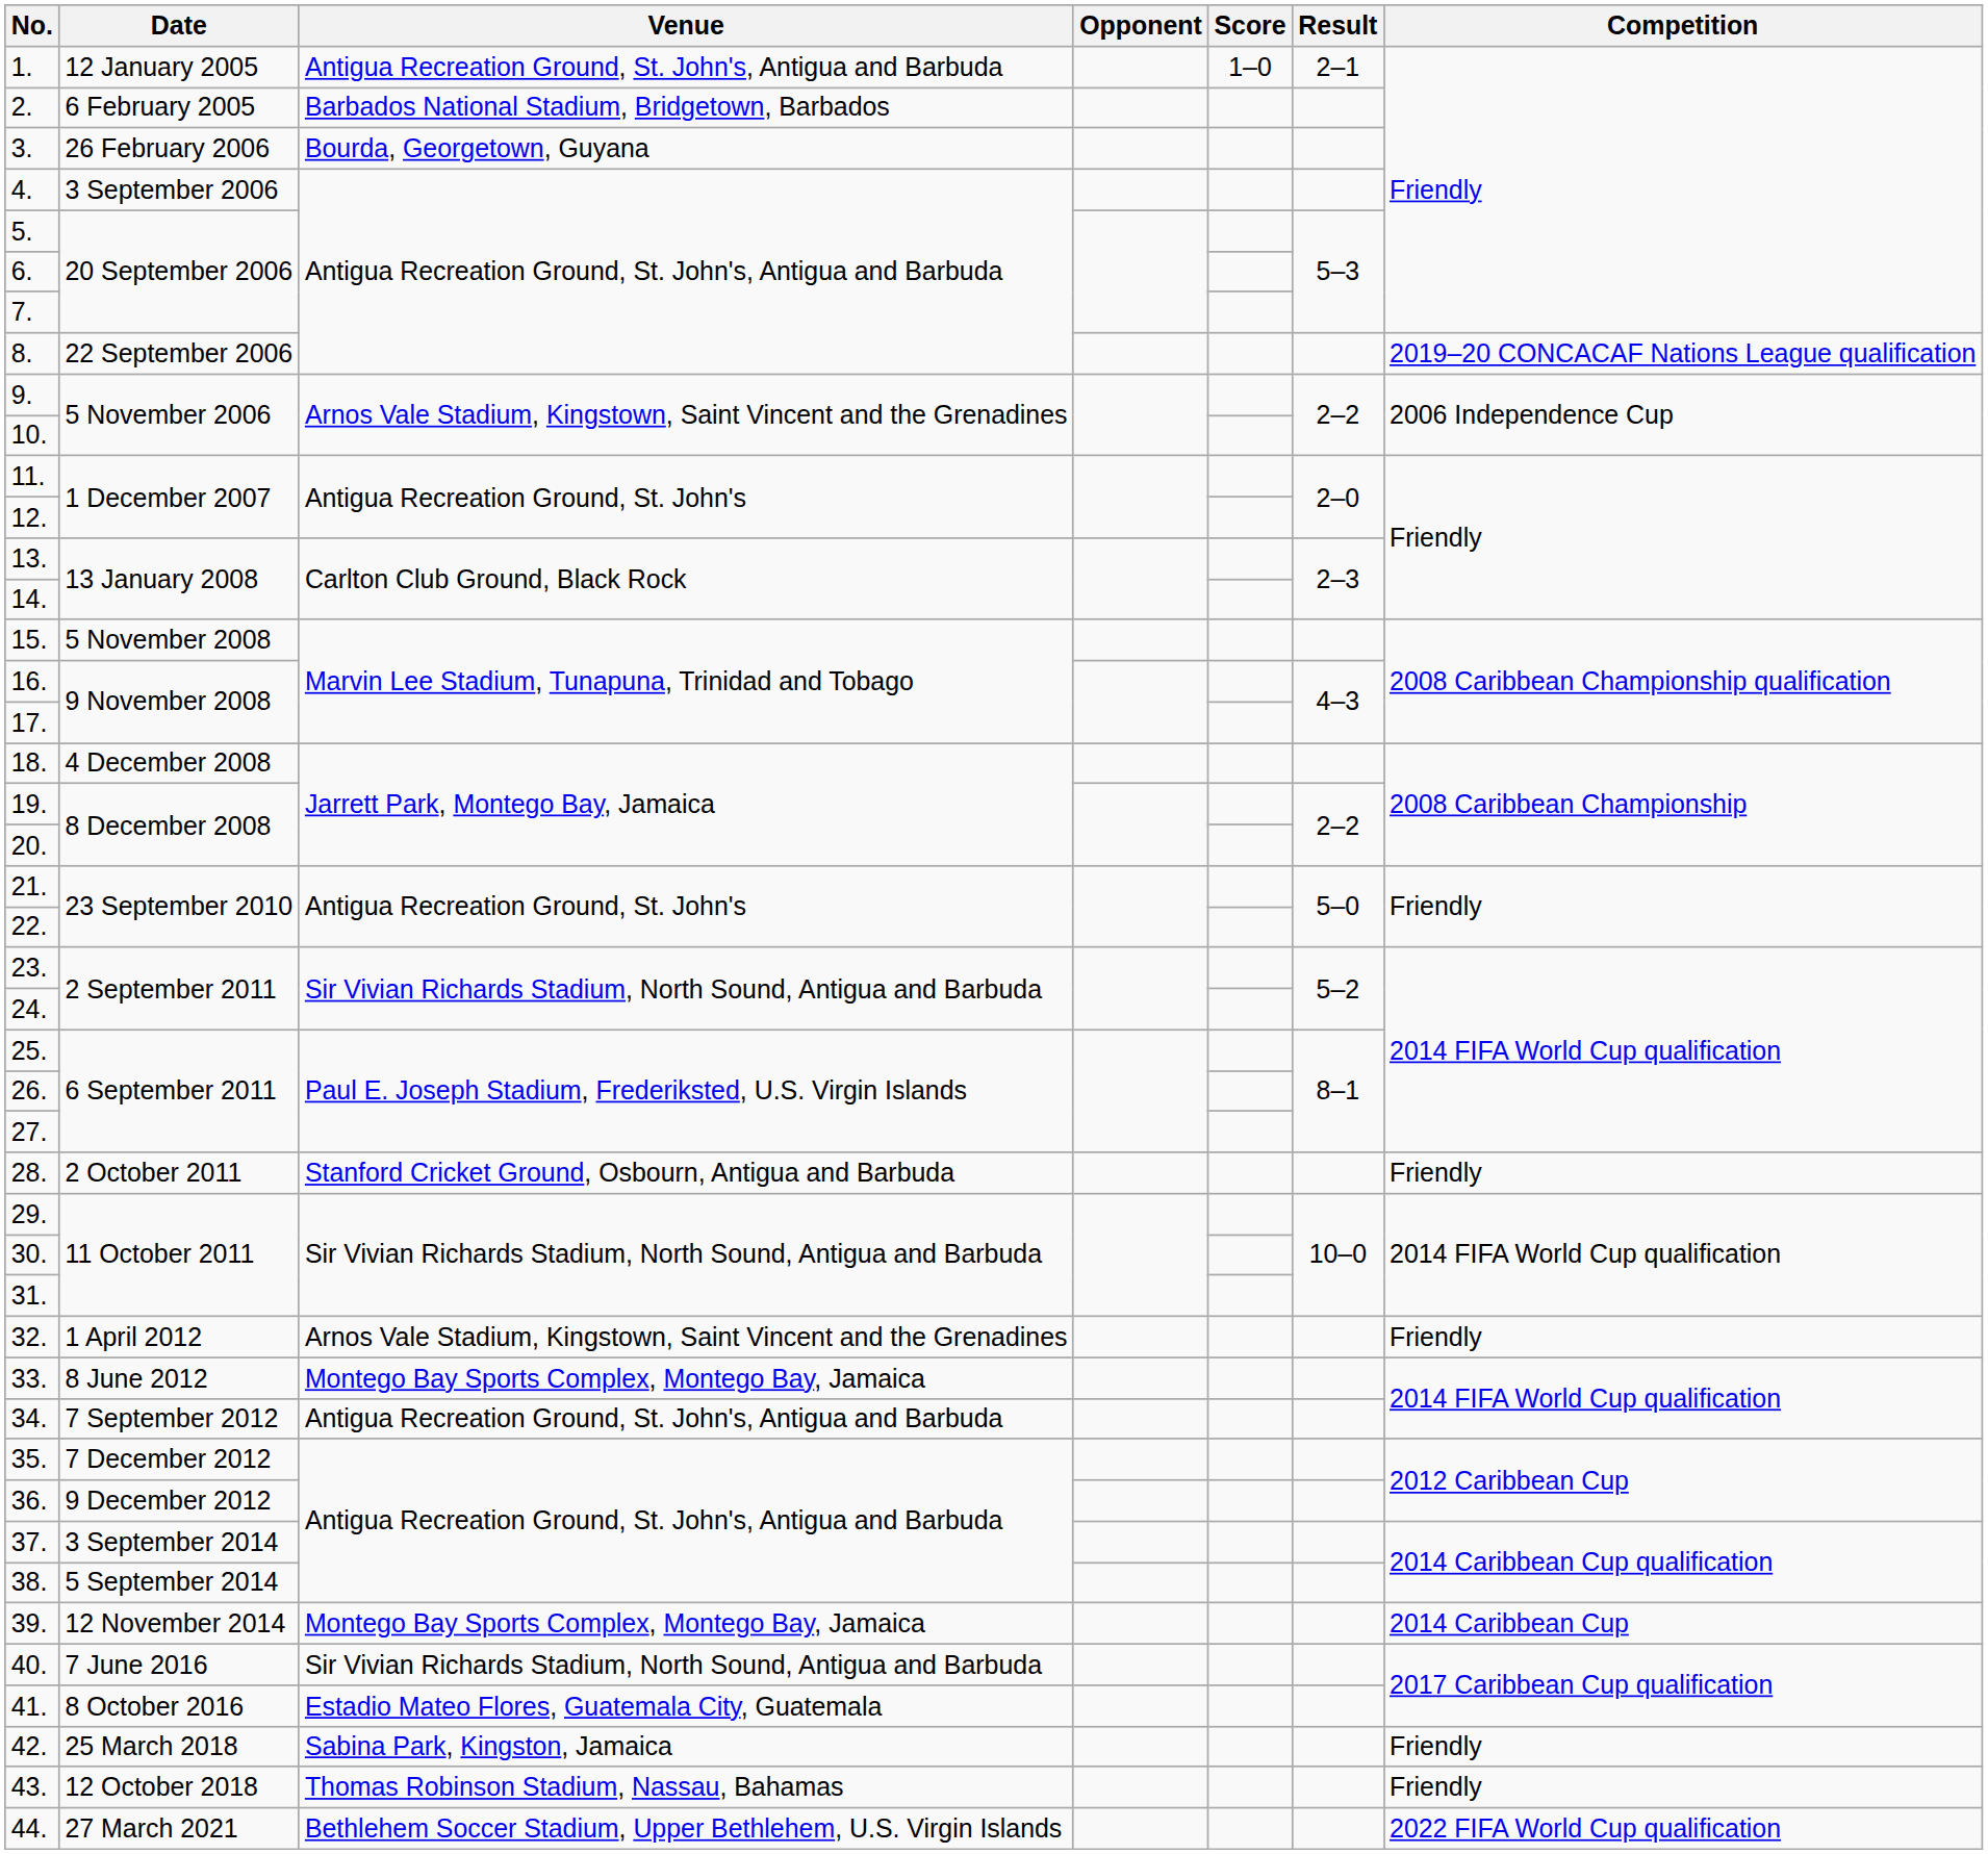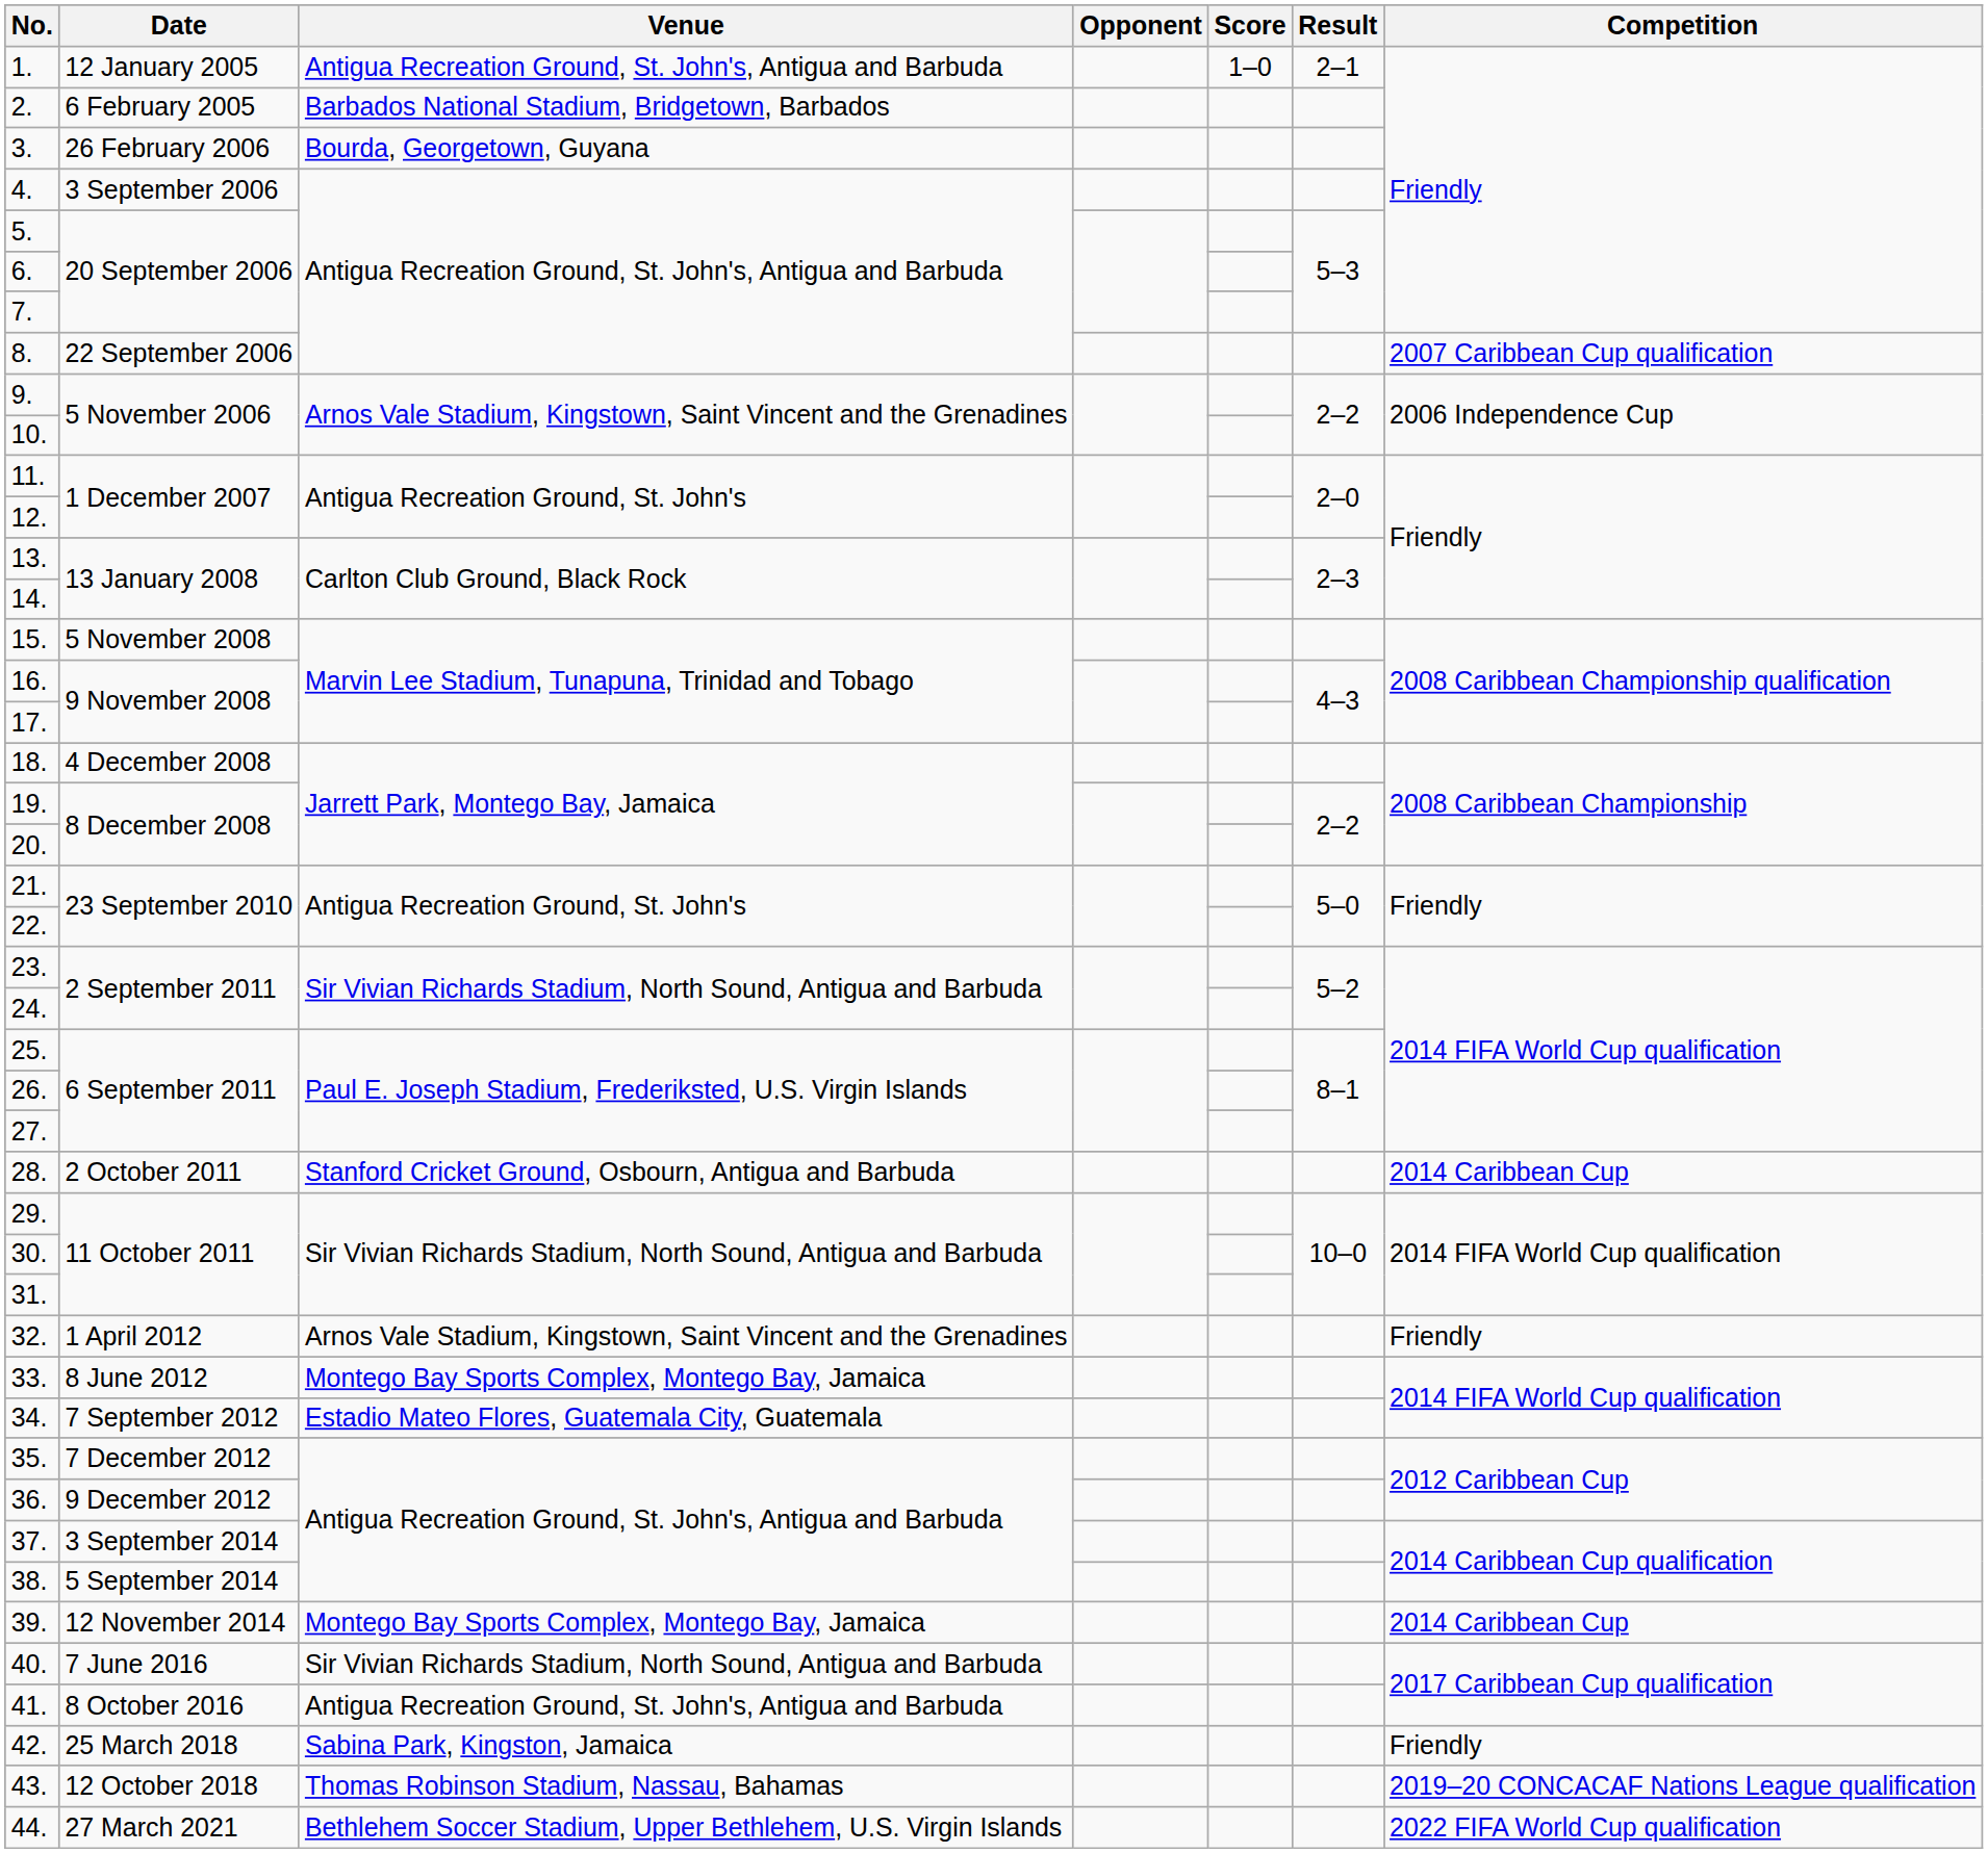 <table class="wikitable collapsible collapsed" style="font-size:90%">
 <tr>
 <th>No.</th>
 <th>Date</th>
 <th>Venue</th>
 <th>Opponent</th>
 <th>Score</th>
 <th>Result</th>
 <th>Competition</th>
 </tr>
 <tr>
 <td>1.</td>
 <td>12 January 2005</td>
 <td><a href='#'>Antigua Recreation Ground</a>, <a href='#'>St. John's</a>, Antigua and Barbuda</td>
 <td></td>
 <td style="text-align:center;">1–0</td>
 <td style="text-align:center;">2–1</td>
 <td rowspan=7><a href='#'>Friendly</a></td>
 </tr>
 <tr>
 <td>2.</td>
 <td>6 February 2005</td>
 <td><a href='#'>Barbados National Stadium</a>, <a href='#'>Bridgetown</a>, Barbados</td>
 <td></td>
 <td></td>
 <td></td>
 </tr>
 <tr>
 <td>3.</td>
 <td>26 February 2006</td>
 <td><a href='#'>Bourda</a>, <a href='#'>Georgetown</a>, Guyana</td>
 <td></td>
 <td></td>
 <td></td>
 </tr>
 <tr>
 <td>4.</td>
 <td>3 September 2006</td>
 <td rowspan=5>Antigua Recreation Ground, St. John's, Antigua and Barbuda</td>
 <td></td>
 <td></td>
 <td></td>
 </tr>
 <tr>
 <td>5.</td>
 <td rowspan=3>20 September 2006</td>
 <td rowspan=3></td>
 <td></td>
 <td rowspan=3 style="text-align:center;">5–3</td>
 </tr>
 <tr>
 <td>6.</td>
 <td></td>
 </tr>
 <tr>
 <td>7.</td>
 <td></td>
 </tr>
 <tr>
 <td>8.</td>
 <td>22 September 2006</td>
 <td></td>
 <td></td>
 <td></td>
-<td><a href='#'>2019–20 CONCACAF Nations League qualification</a></td>
+<td><a href='#'>2007 Caribbean Cup qualification</a></td>
 </tr>
 <tr>
 <td>9.</td>
 <td rowspan=2>5 November 2006</td>
 <td rowspan=2><a href='#'>Arnos Vale Stadium</a>, <a href='#'>Kingstown</a>, Saint Vincent and the Grenadines</td>
 <td rowspan=2></td>
 <td></td>
 <td rowspan=2 style="text-align:center;">2–2</td>
 <td rowspan=2>2006 Independence Cup</td>
 </tr>
 <tr>
 <td>10.</td>
 <td></td>
 </tr>
 <tr>
 <td>11.</td>
 <td rowspan=2>1 December 2007</td>
 <td rowspan=2>Antigua Recreation Ground, St. John's</td>
 <td rowspan=2></td>
 <td></td>
 <td rowspan=2 style="text-align:center;">2–0</td>
 <td rowspan=4>Friendly</td>
 </tr>
 <tr>
 <td>12.</td>
 <td></td>
 </tr>
 <tr>
 <td>13.</td>
 <td rowspan=2>13 January 2008</td>
 <td rowspan=2>Carlton Club Ground, Black Rock</td>
 <td rowspan=2></td>
 <td></td>
 <td rowspan=2 style="text-align:center;">2–3</td>
 </tr>
 <tr>
 <td>14.</td>
 <td></td>
 </tr>
 <tr>
 <td>15.</td>
 <td>5 November 2008</td>
 <td rowspan=3><a href='#'>Marvin Lee Stadium</a>, <a href='#'>Tunapuna</a>, Trinidad and Tobago</td>
 <td></td>
 <td></td>
 <td></td>
 <td rowspan=3><a href='#'>2008 Caribbean Championship qualification</a></td>
 </tr>
 <tr>
 <td>16.</td>
 <td rowspan=2>9 November 2008</td>
 <td rowspan=2></td>
 <td></td>
 <td rowspan=2 style="text-align:center;">4–3</td>
 </tr>
 <tr>
 <td>17.</td>
 <td></td>
 </tr>
 <tr>
 <td>18.</td>
 <td>4 December 2008</td>
 <td rowspan=3><a href='#'>Jarrett Park</a>, <a href='#'>Montego Bay</a>, Jamaica</td>
 <td></td>
 <td></td>
 <td></td>
 <td rowspan=3><a href='#'>2008 Caribbean Championship</a></td>
 </tr>
 <tr>
 <td>19.</td>
 <td rowspan=2>8 December 2008</td>
 <td rowspan=2></td>
 <td></td>
 <td rowspan=2 style="text-align:center;">2–2</td>
 </tr>
 <tr>
 <td>20.</td>
 <td></td>
 </tr>
 <tr>
 <td>21.</td>
 <td rowspan=2>23 September 2010</td>
 <td rowspan=2>Antigua Recreation Ground, St. John's</td>
 <td rowspan=2></td>
 <td></td>
 <td rowspan=2 style="text-align:center;">5–0</td>
 <td rowspan=2>Friendly</td>
 </tr>
 <tr>
 <td>22.</td>
 <td></td>
 </tr>
 <tr>
 <td>23.</td>
 <td rowspan=2>2 September 2011</td>
 <td rowspan=2><a href='#'>Sir Vivian Richards Stadium</a>, North Sound, Antigua and Barbuda</td>
 <td rowspan=2></td>
 <td></td>
 <td rowspan=2 style="text-align:center;">5–2</td>
 <td rowspan=5><a href='#'>2014 FIFA World Cup qualification</a></td>
 </tr>
 <tr>
 <td>24.</td>
 <td></td>
 </tr>
 <tr>
 <td>25.</td>
 <td rowspan=3>6 September 2011</td>
 <td rowspan=3><a href='#'>Paul E. Joseph Stadium</a>, <a href='#'>Frederiksted</a>, U.S. Virgin Islands</td>
 <td rowspan=3></td>
 <td></td>
 <td rowspan=3 style="text-align:center;">8–1</td>
 </tr>
 <tr>
 <td>26.</td>
 <td></td>
 </tr>
 <tr>
 <td>27.</td>
 <td></td>
 </tr>
 <tr>
 <td>28.</td>
 <td>2 October 2011</td>
 <td><a href='#'>Stanford Cricket Ground</a>, Osbourn, Antigua and Barbuda</td>
 <td></td>
 <td></td>
 <td></td>
-<td>Friendly</td>
+<td><a href='#'>2014 Caribbean Cup</a></td>
 </tr>
 <tr>
 <td>29.</td>
 <td rowspan=3>11 October 2011</td>
 <td rowspan=3>Sir Vivian Richards Stadium, North Sound, Antigua and Barbuda</td>
 <td rowspan=3></td>
 <td></td>
 <td rowspan=3 style="text-align:center;">10–0</td>
 <td rowspan=3>2014 FIFA World Cup qualification</td>
 </tr>
 <tr>
 <td>30.</td>
 <td></td>
 </tr>
 <tr>
 <td>31.</td>
 <td></td>
 </tr>
 <tr>
 <td>32.</td>
 <td>1 April 2012</td>
 <td>Arnos Vale Stadium, Kingstown, Saint Vincent and the Grenadines</td>
 <td></td>
 <td></td>
 <td></td>
 <td>Friendly</td>
 </tr>
 <tr>
 <td>33.</td>
 <td>8 June 2012</td>
 <td><a href='#'>Montego Bay Sports Complex</a>, <a href='#'>Montego Bay</a>, Jamaica</td>
 <td></td>
 <td></td>
 <td></td>
 <td rowspan=2><a href='#'>2014 FIFA World Cup qualification</a></td>
 </tr>
 <tr>
 <td>34.</td>
 <td>7 September 2012</td>
-<td>Antigua Recreation Ground, St. John's, Antigua and Barbuda</td>
+<td><a href='#'>Estadio Mateo Flores</a>, <a href='#'>Guatemala City</a>, Guatemala</td>
 <td></td>
 <td></td>
 <td></td>
 </tr>
 <tr>
 <td>35.</td>
 <td>7 December 2012</td>
 <td rowspan=4>Antigua Recreation Ground, St. John's, Antigua and Barbuda</td>
 <td></td>
 <td></td>
 <td></td>
 <td rowspan=2><a href='#'>2012 Caribbean Cup</a></td>
 </tr>
 <tr>
 <td>36.</td>
 <td>9 December 2012</td>
 <td></td>
 <td></td>
 <td></td>
 </tr>
 <tr>
 <td>37.</td>
 <td>3 September 2014</td>
 <td></td>
 <td></td>
 <td></td>
 <td rowspan=2><a href='#'>2014 Caribbean Cup qualification</a></td>
 </tr>
 <tr>
 <td>38.</td>
 <td>5 September 2014</td>
 <td></td>
 <td></td>
 <td></td>
 </tr>
 <tr>
 <td>39.</td>
 <td>12 November 2014</td>
 <td><a href='#'>Montego Bay Sports Complex</a>, <a href='#'>Montego Bay</a>, Jamaica</td>
 <td></td>
 <td></td>
 <td></td>
 <td><a href='#'>2014 Caribbean Cup</a></td>
 </tr>
 <tr>
 <td>40.</td>
 <td>7 June 2016</td>
 <td>Sir Vivian Richards Stadium, North Sound, Antigua and Barbuda</td>
 <td></td>
 <td></td>
 <td></td>
 <td rowspan=2><a href='#'>2017 Caribbean Cup qualification</a></td>
 </tr>
 <tr>
 <td>41.</td>
 <td>8 October 2016</td>
-<td><a href='#'>Estadio Mateo Flores</a>, <a href='#'>Guatemala City</a>, Guatemala</td>
+<td>Antigua Recreation Ground, St. John's, Antigua and Barbuda</td>
 <td></td>
 <td></td>
 <td></td>
 </tr>
 <tr>
 <td>42.</td>
 <td>25 March 2018</td>
 <td><a href='#'>Sabina Park</a>, <a href='#'>Kingston</a>, Jamaica</td>
 <td></td>
 <td></td>
 <td></td>
 <td>Friendly</td>
 </tr>
 <tr>
 <td>43.</td>
 <td>12 October 2018</td>
 <td><a href='#'>Thomas Robinson Stadium</a>, <a href='#'>Nassau</a>, Bahamas</td>
 <td></td>
 <td></td>
 <td></td>
-<td>Friendly</td>
+<td><a href='#'>2019–20 CONCACAF Nations League qualification</a></td>
 </tr>
 <tr>
 <td>44.</td>
 <td>27 March 2021</td>
 <td><a href='#'>Bethlehem Soccer Stadium</a>, <a href='#'>Upper Bethlehem</a>, U.S. Virgin Islands</td>
 <td></td>
 <td></td>
 <td></td>
 <td><a href='#'>2022 FIFA World Cup qualification</a></td>
 </tr>
 </table>
